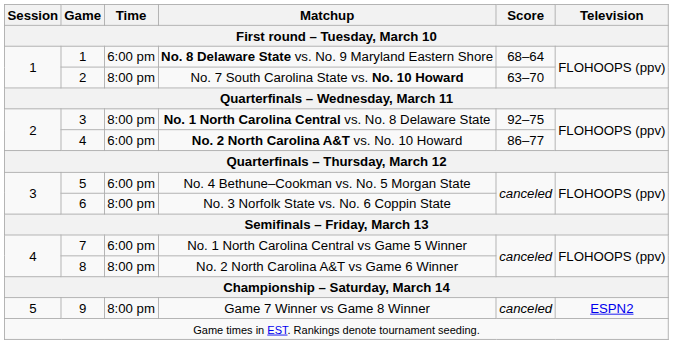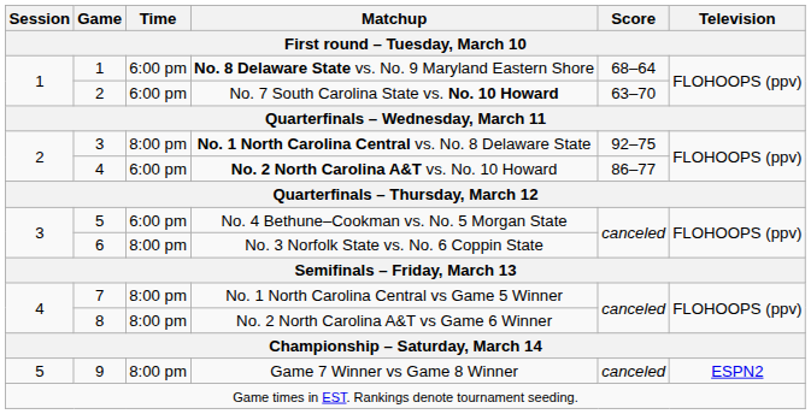 <table class="wikitable" style="font-size: 95%; text-align:center">
 <tr>
 <th>Session</th>
 <th>Game</th>
 <th>Time</th>
 <th>Matchup</th>
 <th>Score</th>
 <th>Television</th>
 </tr>
 <tr>
 <th colspan=6>First round – Tuesday, March 10</th>
 </tr>
 <tr>
 <td rowspan=2>1</td>
 <td>1</td>
 <td align=right>6:00 pm</td>
 <td><strong>No. 8 Delaware State</strong> vs. No. 9 Maryland Eastern Shore</td>
 <td>68–64</td>
 <td rowspan=2>FLOHOOPS (ppv)</td>
 </tr>
 <tr>
 <td>2</td>
-<td align=right>8:00 pm</td>
+<td align=right>6:00 pm</td>
 <td>No. 7 South Carolina State vs. <strong>No. 10 Howard</strong></td>
 <td>63–70</td>
 </tr>
 <tr>
 <th colspan=6>Quarterfinals – Wednesday, March 11</th>
 </tr>
 <tr>
 <td rowspan=2>2</td>
 <td>3</td>
 <td align=right>8:00 pm</td>
 <td><strong>No. 1 North Carolina Central</strong> vs. No. 8 Delaware State</td>
 <td>92–75</td>
 <td rowspan=2>FLOHOOPS (ppv)</td>
 </tr>
 <tr>
 <td>4</td>
 <td align=right>6:00 pm</td>
 <td><strong>No. 2 North Carolina A&T</strong> vs. No. 10 Howard</td>
 <td>86–77</td>
 </tr>
 <tr>
 <th colspan=6>Quarterfinals – Thursday, March 12</th>
 </tr>
 <tr>
 <td rowspan=2>3</td>
 <td>5</td>
 <td align=right>6:00 pm</td>
 <td>No. 4 Bethune–Cookman vs. No. 5 Morgan State</td>
 <td rowspan="2"><em>canceled</em></td>
 <td rowspan=2>FLOHOOPS (ppv)</td>
 </tr>
 <tr>
 <td>6</td>
 <td align=right>8:00 pm</td>
 <td>No. 3 Norfolk State vs. No. 6 Coppin State</td>
 </tr>
 <tr>
 <th colspan=6>Semifinals – Friday, March 13</th>
 </tr>
 <tr>
 <td rowspan=2>4</td>
 <td>7</td>
-<td align=right>6:00 pm</td>
+<td align=right>8:00 pm</td>
 <td>No. 1 North Carolina Central vs Game 5 Winner</td>
 <td rowspan="2"><em>canceled</em></td>
 <td rowspan=2>FLOHOOPS (ppv)</td>
 </tr>
 <tr>
 <td>8</td>
 <td align=right>8:00 pm</td>
 <td>No. 2 North Carolina A&T vs Game 6 Winner</td>
 </tr>
 <tr>
 <th colspan=6>Championship – Saturday, March 14</th>
 </tr>
 <tr>
 <td rowspan=1>5</td>
 <td>9</td>
 <td align=right>8:00 pm</td>
 <td>Game 7 Winner vs Game 8 Winner</td>
 <td><em>canceled</em></td>
 <td rowspan=1><a href='#'>ESPN2</a></td>
 </tr>
 <tr>
 <td colspan=6><small>Game times in <a href='#'>EST</a>. Rankings denote tournament seeding.</small></td>
 </tr>
 </table>
